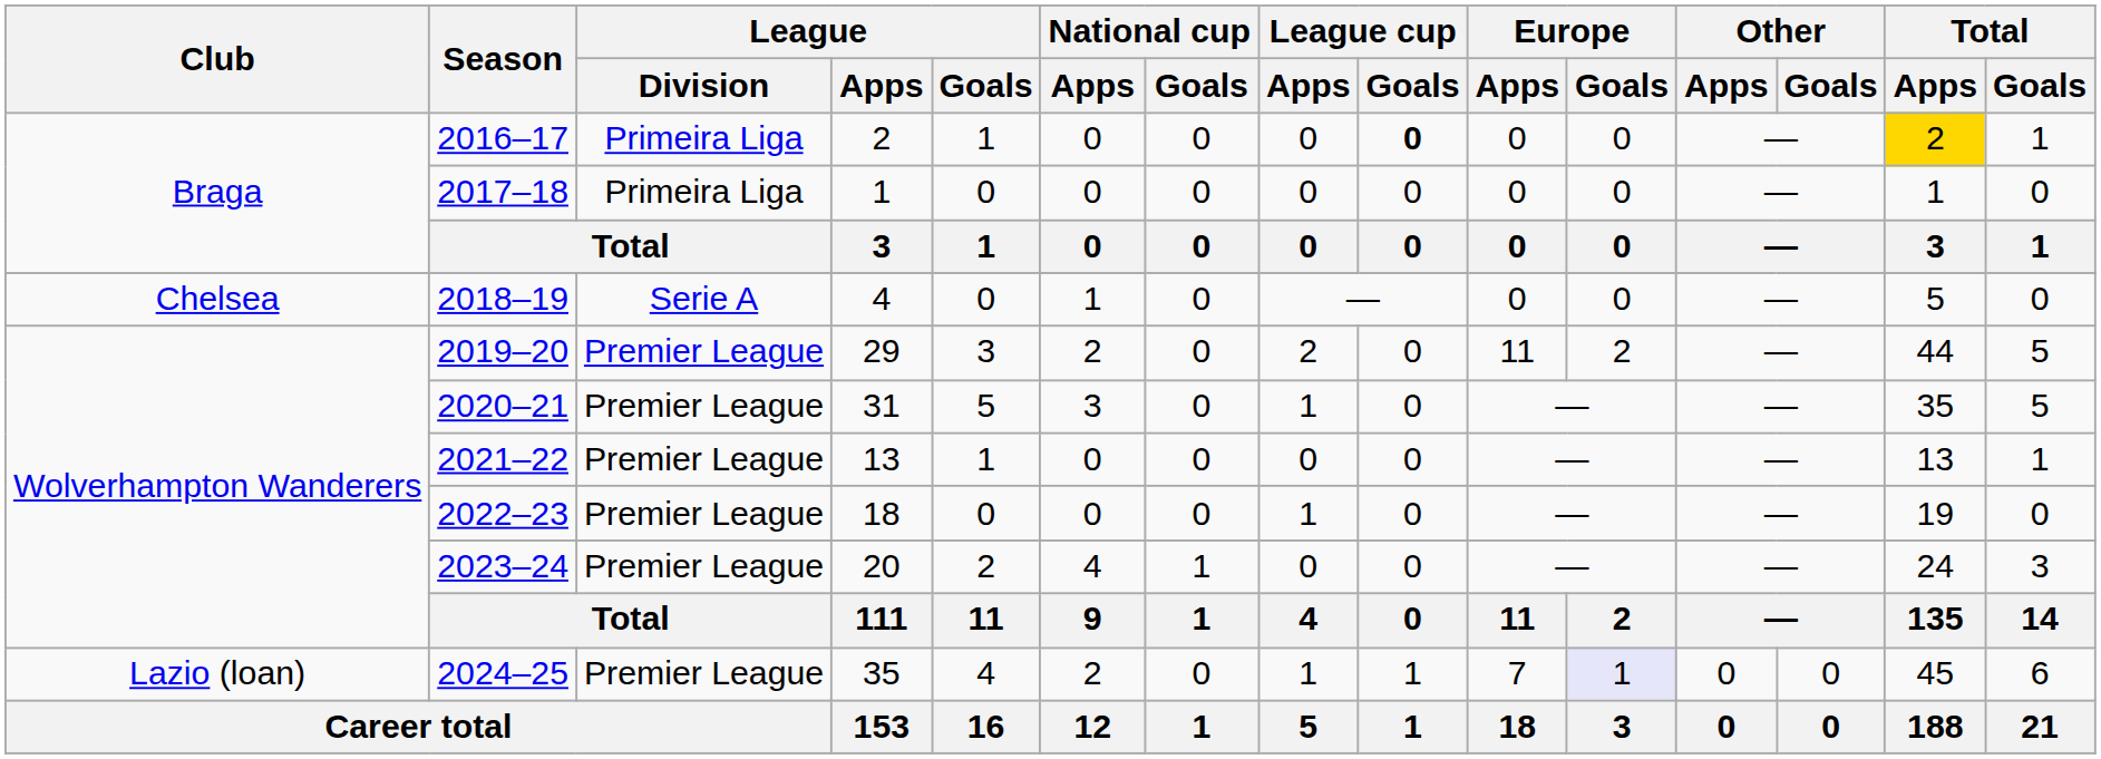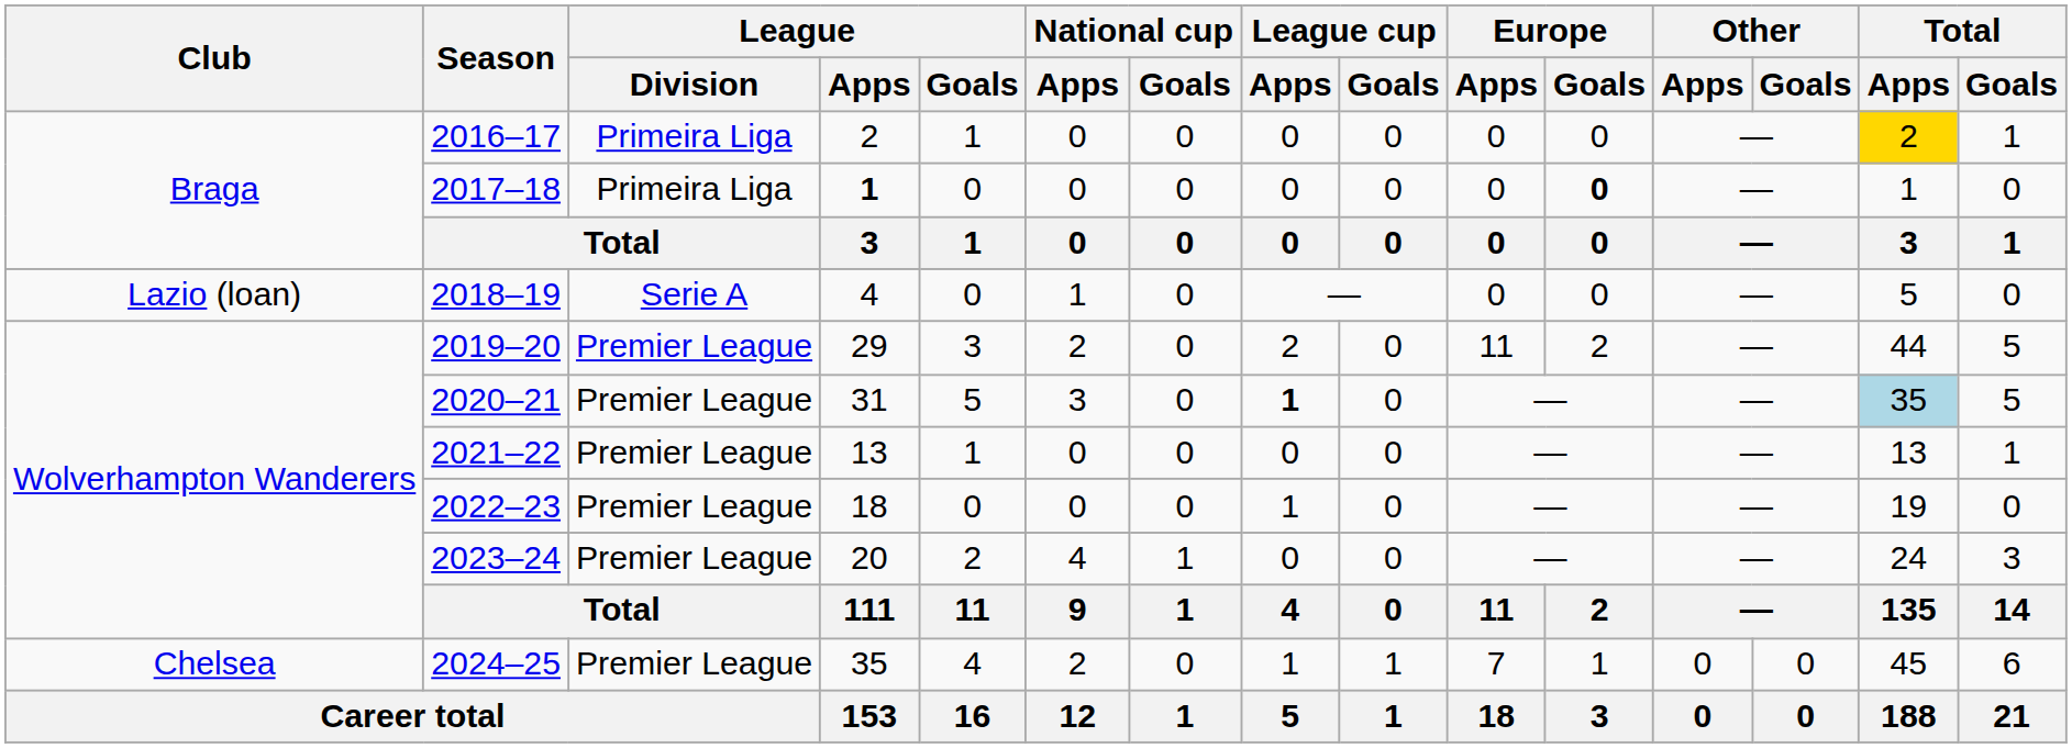 <table class="wikitable" style="text-align: center;">
 <tr>
 <th rowspan="2">Club</th>
 <th rowspan="2">Season</th>
 <th colspan="3">League</th>
 <th colspan="2">National cup</th>
 <th colspan="2">League cup</th>
 <th colspan="2">Europe</th>
 <th colspan="2">Other</th>
 <th colspan="2">Total</th>
 </tr>
 <tr>
 <th>Division</th>
 <th>Apps</th>
 <th>Goals</th>
 <th>Apps</th>
 <th>Goals</th>
 <th>Apps</th>
 <th>Goals</th>
 <th>Apps</th>
 <th>Goals</th>
 <th>Apps</th>
 <th>Goals</th>
 <th>Apps</th>
 <th>Goals</th>
 </tr>
 <tr>
 <td rowspan="3"><a href='#'>Braga</a></td>
 <td><a href='#'>2016–17</a></td>
 <td><a href='#'>Primeira Liga</a></td>
 <td>2</td>
 <td>1</td>
 <td>0</td>
 <td>0</td>
 <td>0</td>
-<td><strong>0</strong></td>
+<td>0</td>
 <td>0</td>
 <td>0</td>
 <td colspan="2">—</td>
 <td style="background: gold;">2</td>
 <td>1</td>
 </tr>
 <tr>
 <td><a href='#'>2017–18</a></td>
 <td>Primeira Liga</td>
-<td>1</td>
+<td><strong>1</strong></td>
 <td>0</td>
 <td>0</td>
 <td>0</td>
 <td>0</td>
 <td>0</td>
 <td>0</td>
-<td>0</td>
+<td><strong>0</strong></td>
 <td colspan="2">—</td>
 <td>1</td>
 <td>0</td>
 </tr>
 <tr>
 <th colspan="2">Total</th>
 <th>3</th>
 <th>1</th>
 <th>0</th>
 <th>0</th>
 <th>0</th>
 <th>0</th>
 <th>0</th>
 <th>0</th>
 <th colspan="2">—</th>
 <th>3</th>
 <th>1</th>
 </tr>
 <tr>
-<td><a href='#'>Chelsea</a></td>
+<td><a href='#'>Lazio</a> (loan)</td>
 <td><a href='#'>2018–19</a></td>
 <td><a href='#'>Serie A</a></td>
 <td>4</td>
 <td>0</td>
 <td>1</td>
 <td>0</td>
 <td colspan="2">—</td>
 <td>0</td>
 <td>0</td>
 <td colspan="2">—</td>
 <td>5</td>
 <td>0</td>
 </tr>
 <tr>
 <td rowspan="6"><a href='#'>Wolverhampton Wanderers</a></td>
 <td><a href='#'>2019–20</a></td>
 <td><a href='#'>Premier League</a></td>
 <td>29</td>
 <td>3</td>
 <td>2</td>
 <td>0</td>
 <td>2</td>
 <td>0</td>
 <td>11</td>
 <td>2</td>
 <td colspan="2">—</td>
 <td>44</td>
 <td>5</td>
 </tr>
 <tr>
 <td><a href='#'>2020–21</a></td>
 <td>Premier League</td>
 <td>31</td>
 <td>5</td>
 <td>3</td>
 <td>0</td>
-<td>1</td>
+<td><strong>1</strong></td>
 <td>0</td>
 <td colspan="2">—</td>
 <td colspan="2">—</td>
-<td>35</td>
+<td style="background: lightblue;">35</td>
 <td>5</td>
 </tr>
 <tr>
 <td><a href='#'>2021–22</a></td>
 <td>Premier League</td>
 <td>13</td>
 <td>1</td>
 <td>0</td>
 <td>0</td>
 <td>0</td>
 <td>0</td>
 <td colspan="2">—</td>
 <td colspan="2">—</td>
 <td>13</td>
 <td>1</td>
 </tr>
 <tr>
 <td><a href='#'>2022–23</a></td>
 <td>Premier League</td>
 <td>18</td>
 <td>0</td>
 <td>0</td>
 <td>0</td>
 <td>1</td>
 <td>0</td>
 <td colspan="2">—</td>
 <td colspan="2">—</td>
 <td>19</td>
 <td>0</td>
 </tr>
 <tr>
 <td><a href='#'>2023–24</a></td>
 <td>Premier League</td>
 <td>20</td>
 <td>2</td>
 <td>4</td>
 <td>1</td>
 <td>0</td>
 <td>0</td>
 <td colspan="2">—</td>
 <td colspan="2">—</td>
 <td>24</td>
 <td>3</td>
 </tr>
 <tr>
 <th colspan="2">Total</th>
 <th>111</th>
 <th>11</th>
 <th>9</th>
 <th>1</th>
 <th>4</th>
 <th>0</th>
 <th>11</th>
 <th>2</th>
 <th colspan="2">—</th>
 <th>135</th>
 <th>14</th>
 </tr>
 <tr>
-<td><a href='#'>Lazio</a> (loan)</td>
+<td><a href='#'>Chelsea</a></td>
 <td><a href='#'>2024–25</a></td>
 <td>Premier League</td>
 <td>35</td>
 <td>4</td>
 <td>2</td>
 <td>0</td>
 <td>1</td>
 <td>1</td>
 <td>7</td>
-<td style="background: lavender;">1</td>
+<td>1</td>
 <td>0</td>
 <td>0</td>
 <td>45</td>
 <td>6</td>
 </tr>
 <tr>
 <th colspan="3">Career total</th>
 <th>153</th>
 <th>16</th>
 <th>12</th>
 <th>1</th>
 <th>5</th>
 <th>1</th>
 <th>18</th>
 <th>3</th>
 <th>0</th>
 <th>0</th>
 <th>188</th>
 <th>21</th>
 </tr>
 </table>
